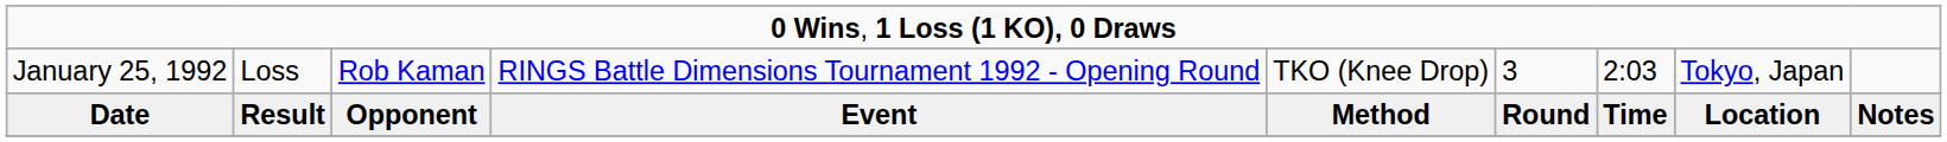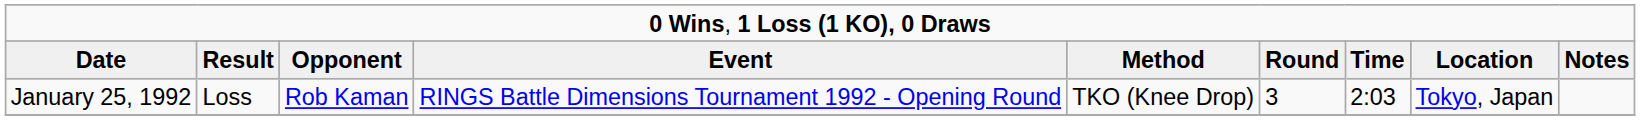 <table class="wikitable" style="margin:0.5em auto; font-size:85%">
 <tr>
 <td style="text-align: center" colspan=9><strong>0 Wins</strong>, <strong>1 Loss (1 KO), 0 Draws</strong></td>
+</tr>
+<tr>
+<td align="center" style="border-style: none none solid solid; background: #f0f0f0"><strong>Date</strong></td>
+<td align="center" style="border-style: none none solid solid; background: #f0f0f0"><strong>Result</strong></td>
+<td align="center" style="border-style: none none solid solid; background: #f0f0f0"><strong>Opponent</strong></td>
+<td align="center" style="border-style: none none solid solid; background: #f0f0f0"><strong>Event</strong></td>
+<td align="center" style="border-style: none none solid solid; background: #f0f0f0"><strong>Method</strong></td>
+<td align="center" style="border-style: none none solid solid; background: #f0f0f0"><strong>Round</strong></td>
+<td align="center" style="border-style: none none solid solid; background: #f0f0f0"><strong>Time</strong></td>
+<td align="center" style="border-style: none none solid solid; background: #f0f0f0"><strong>Location</strong></td>
+<td align="center" style="border-style: none none solid solid; background: #f0f0f0"><strong>Notes</strong></td>
 </tr>
 <tr>
 <td>January 25, 1992</td>
 <td>Loss</td>
 <td> <a href='#'>Rob Kaman</a></td>
 <td><a href='#'>RINGS Battle Dimensions Tournament 1992 - Opening Round</a></td>
 <td>TKO (Knee Drop)</td>
 <td>3</td>
 <td>2:03</td>
 <td> <a href='#'>Tokyo</a>, Japan</td>
 <td></td>
 </tr>
 <tr>
-<td align="center" style="border-style: none none solid solid; background: #f0f0f0"><strong>Date</strong></td>
-<td align="center" style="border-style: none none solid solid; background: #f0f0f0"><strong>Result</strong></td>
-<td align="center" style="border-style: none none solid solid; background: #f0f0f0"><strong>Opponent</strong></td>
-<td align="center" style="border-style: none none solid solid; background: #f0f0f0"><strong>Event</strong></td>
-<td align="center" style="border-style: none none solid solid; background: #f0f0f0"><strong>Method</strong></td>
-<td align="center" style="border-style: none none solid solid; background: #f0f0f0"><strong>Round</strong></td>
-<td align="center" style="border-style: none none solid solid; background: #f0f0f0"><strong>Time</strong></td>
-<td align="center" style="border-style: none none solid solid; background: #f0f0f0"><strong>Location</strong></td>
-<td align="center" style="border-style: none none solid solid; background: #f0f0f0"><strong>Notes</strong></td>
-</tr>
-<tr>
 </tr>
 </table>
